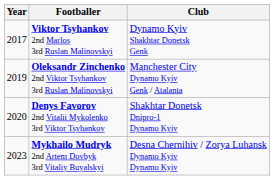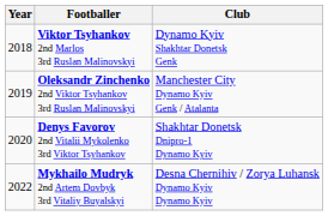 <table class="wikitable" | border="1" cellspacing="0" cellpadding="4">
 <tr>
 <th>Year</th>
 <th>Footballer</th>
 <th>Club</th>
 </tr>
 <tr>
-<td>2017</td>
+<td>2018</td>
 <td><strong><a href='#'>Viktor Tsyhankov</a></strong><br><small>2nd <a href='#'>Marlos</a><br>3rd <a href='#'>Ruslan Malinovskyi</a></small></td>
 <td> <a href='#'>Dynamo Kyiv</a><br><small> <a href='#'>Shakhtar Donetsk</a><br> <a href='#'>Genk</a></small></td>
 </tr>
 <tr>
 <td>2019</td>
 <td><strong><a href='#'>Oleksandr Zinchenko</a></strong><br><small>2nd <a href='#'>Viktor Tsyhankov</a><br>3rd <a href='#'>Ruslan Malinovskyi</a></small></td>
 <td> <a href='#'>Manchester City</a><br><small> <a href='#'>Dynamo Kyiv</a><br> <a href='#'>Genk</a> /  <a href='#'>Atalanta</a></small></td>
 </tr>
 <tr>
 <td>2020</td>
 <td><strong><a href='#'>Denys Favorov</a></strong><br><small>2nd <a href='#'>Vitalii Mykolenko</a><br>3rd <a href='#'>Viktor Tsyhankov</a></small></td>
 <td> <a href='#'>Shakhtar Donetsk</a><br><small> <a href='#'>Dnipro-1</a><br> <a href='#'>Dynamo Kyiv</a></small></td>
 </tr>
 <tr>
-<td>2023</td>
+<td>2022</td>
 <td><strong><a href='#'>Mykhailo Mudryk</a></strong><br><small>2nd <a href='#'>Artem Dovbyk</a><br>3rd <a href='#'>Vitaliy Buyalskyi</a></small></td>
 <td> <a href='#'>Desna Chernihiv</a> /  <a href='#'>Zorya Luhansk</a><br><small> <a href='#'>Dynamo Kyiv</a><br> <a href='#'>Dynamo Kyiv</a></small></td>
 </tr>
 </table>
